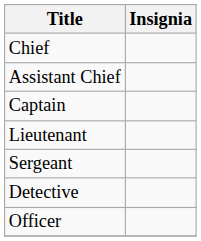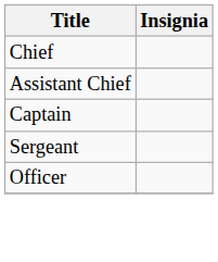 <table class="wikitable">
 <tr>
 <th>Title</th>
 <th>Insignia</th>
 </tr>
 <tr>
 <td>Chief</td>
 <td></td>
 </tr>
 <tr>
 <td>Assistant Chief</td>
 <td></td>
 </tr>
 <tr>
 <td>Captain</td>
 <td></td>
 </tr>
 <tr>
-<td>Lieutenant</td>
-<td></td>
-</tr>
-<tr>
 <td>Sergeant</td>
-<td></td>
-</tr>
-<tr>
-<td>Detective</td>
 <td></td>
 </tr>
 <tr>
 <td>Officer</td>
 <td></td>
 </tr>
 <tr>
 </tr>
 </table>
